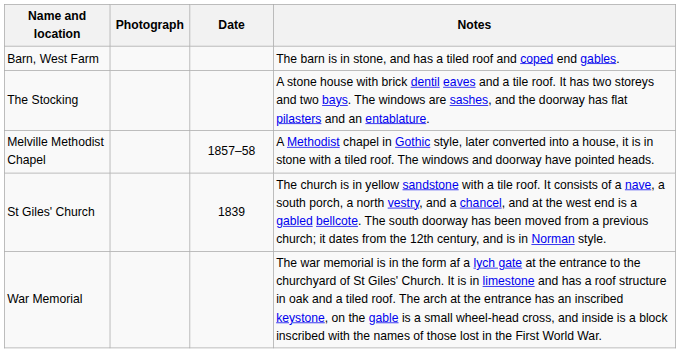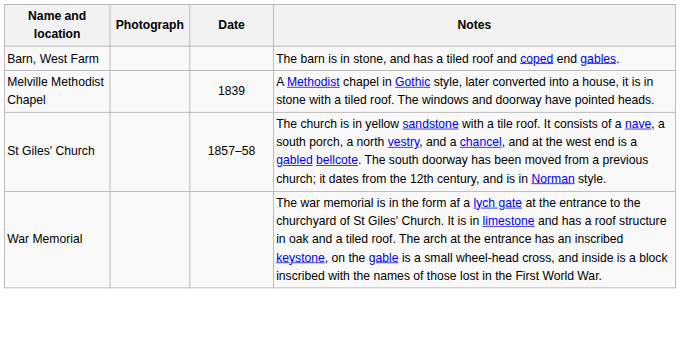 <table class="wikitable sortable plainrowheaders" style="width:100%;border:0px;text-align:left;line-height:150%;">
 <tr>
 <th scope="col"  style="width:150px">Name and location</th>
 <th scope="col"  style="width:100px" class="unsortable">Photograph</th>
 <th scope="col"  style="width:120px">Date</th>
 <th scope="col"  style="width:650px" class="unsortable">Notes</th>
 </tr>
 <tr>
 <td>Barn, West Farm<br><small></small></td>
 <td></td>
 <td align="center"></td>
 <td>The barn is in stone, and has a tiled roof and <a href='#'>coped</a> end <a href='#'>gables</a>.</td>
 </tr>
 <tr>
-<td>The Stocking<br><small></small></td>
-<td></td>
-<td align="center"></td>
-<td>A stone house with brick <a href='#'>dentil</a> <a href='#'>eaves</a> and a tile roof.  It has two storeys and two <a href='#'>bays</a>.  The windows are <a href='#'>sashes</a>, and the doorway has flat <a href='#'>pilasters</a> and an <a href='#'>entablature</a>.</td>
-</tr>
-<tr>
 <td>Melville Methodist Chapel<br><small></small></td>
 <td></td>
-<td align="center">1857–58</td>
+<td align="center">1839</td>
 <td>A <a href='#'>Methodist</a> chapel in <a href='#'>Gothic</a> style, later converted into a house, it is in stone with a tiled roof.  The windows and doorway have pointed heads.</td>
 </tr>
 <tr>
 <td>St Giles' Church<br><small></small></td>
 <td></td>
-<td align="center">1839</td>
+<td align="center">1857–58</td>
 <td>The church is in yellow <a href='#'>sandstone</a> with a tile roof.  It consists of a <a href='#'>nave</a>, a south porch, a north <a href='#'>vestry</a>, and a <a href='#'>chancel</a>, and at the west end is a <a href='#'>gabled</a> <a href='#'>bellcote</a>.  The south doorway has been moved from a previous church; it dates from the 12th century, and is in <a href='#'>Norman</a> style.</td>
 </tr>
 <tr>
 <td>War Memorial<br><small></small></td>
 <td></td>
 <td align="center"></td>
 <td>The war memorial is in the form af a <a href='#'>lych gate</a> at the entrance to the churchyard of St Giles' Church.  It is in <a href='#'>limestone</a> and has a roof structure in oak and a tiled roof.  The arch at the entrance has an inscribed <a href='#'>keystone</a>, on the <a href='#'>gable</a> is a small wheel-head cross, and inside is a block inscribed with the names of those lost in the First World War.</td>
 </tr>
 <tr>
 </tr>
 </table>
